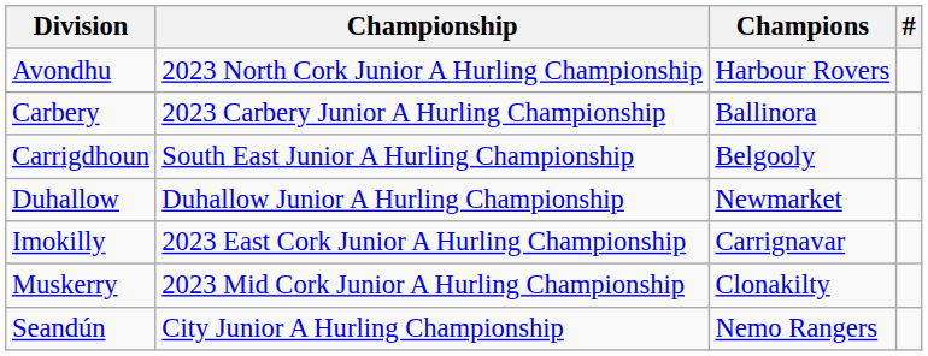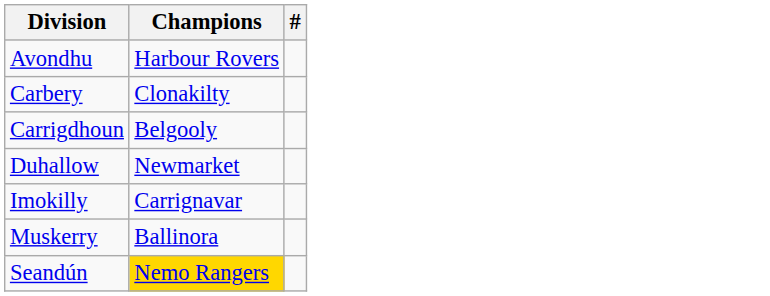 <table class="wikitable">
 <tr>
 <th>Division</th>
-<th>Championship</th>
 <th>Champions</th>
 <th>#</th>
 </tr>
 <tr>
 <td><a href='#'>Avondhu</a></td>
-<td><a href='#'>2023 North Cork Junior A Hurling Championship</a></td>
 <td><a href='#'>Harbour Rovers</a></td>
 <td></td>
 </tr>
 <tr>
 <td><a href='#'>Carbery</a></td>
-<td><a href='#'>2023 Carbery Junior A Hurling Championship</a></td>
-<td><a href='#'>Ballinora</a></td>
+<td><a href='#'>Clonakilty</a></td>
 <td></td>
 </tr>
 <tr>
 <td><a href='#'>Carrigdhoun</a></td>
-<td><a href='#'>South East Junior A Hurling Championship</a></td>
 <td><a href='#'>Belgooly</a></td>
 <td></td>
 </tr>
 <tr>
 <td><a href='#'>Duhallow</a></td>
-<td><a href='#'>Duhallow Junior A Hurling Championship</a></td>
 <td><a href='#'>Newmarket</a></td>
 <td></td>
 </tr>
 <tr>
 <td><a href='#'>Imokilly</a></td>
-<td><a href='#'>2023 East Cork Junior A Hurling Championship</a></td>
 <td><a href='#'>Carrignavar</a></td>
 <td></td>
 </tr>
 <tr>
 <td><a href='#'>Muskerry</a></td>
-<td><a href='#'>2023 Mid Cork Junior A Hurling Championship</a></td>
-<td><a href='#'>Clonakilty</a></td>
+<td><a href='#'>Ballinora</a></td>
 <td></td>
 </tr>
 <tr>
 <td><a href='#'>Seandún</a></td>
-<td><a href='#'>City Junior A Hurling Championship</a></td>
-<td><a href='#'>Nemo Rangers</a></td>
+<td style="background: gold;"><a href='#'>Nemo Rangers</a></td>
 <td></td>
 </tr>
 </table>
